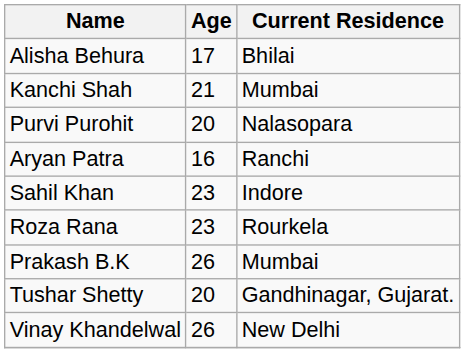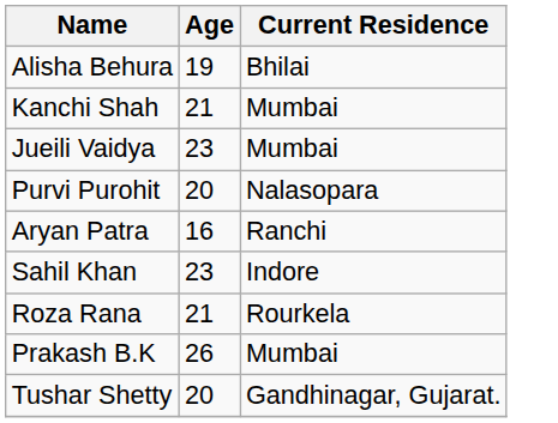 <table class="wikitable sortable">
 <tr>
 <th>Name</th>
 <th>Age</th>
 <th>Current Residence</th>
 </tr>
 <tr>
 <td>Alisha Behura</td>
-<td>17</td>
+<td>19</td>
 <td>Bhilai</td>
 </tr>
 <tr>
 <td>Kanchi Shah</td>
 <td>21</td>
+<td>Mumbai</td>
+</tr>
+<tr>
+<td>Jueili Vaidya</td>
+<td>23</td>
 <td>Mumbai</td>
 </tr>
 <tr>
 <td>Purvi Purohit</td>
 <td>20</td>
 <td>Nalasopara</td>
 </tr>
 <tr>
 <td>Aryan Patra</td>
 <td>16</td>
 <td>Ranchi</td>
 </tr>
 <tr>
 <td>Sahil Khan</td>
 <td>23</td>
 <td>Indore</td>
 </tr>
 <tr>
 <td>Roza Rana</td>
-<td>23</td>
+<td>21</td>
 <td>Rourkela</td>
 </tr>
 <tr>
 <td>Prakash B.K</td>
 <td>26</td>
 <td>Mumbai</td>
 </tr>
 <tr>
 <td>Tushar Shetty</td>
 <td>20</td>
 <td>Gandhinagar, Gujarat.</td>
 </tr>
 <tr>
-<td>Vinay Khandelwal</td>
-<td>26</td>
-<td>New Delhi</td>
-</tr>
-<tr>
 </tr>
 </table>
